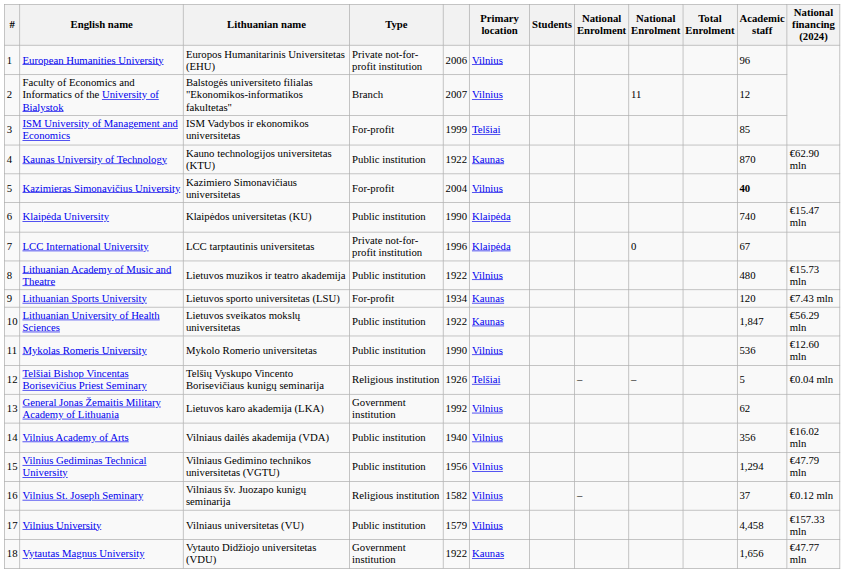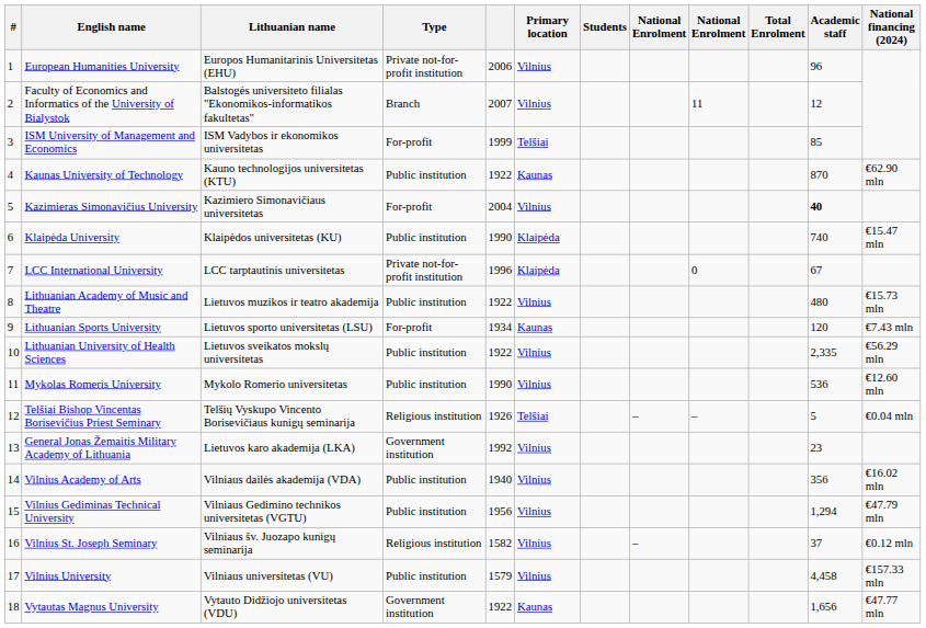 <table class="sortable wikitable">
 <tr>
 <th>#</th>
 <th>English name</th>
 <th>Lithuanian name</th>
 <th>Type</th>
 <th></th>
 <th>Primary location</th>
 <th>Students<br></th>
 <th>National<br>Enrolment<br></th>
 <th>National<br>Enrolment<br></th>
 <th>Total<br>Enrolment<br></th>
 <th>Academic<br>staff<br></th>
 <th>National<br>financing<br>(2024)</th>
 </tr>
 <tr>
 <td>1</td>
 <td><a href='#'>European Humanities University</a></td>
 <td>Europos Humanitarinis Universitetas (EHU)</td>
 <td>Private not-for-profit institution</td>
 <td>2006</td>
 <td><a href='#'>Vilnius</a></td>
 <td></td>
 <td> </td>
 <td></td>
 <td></td>
 <td>96</td>
 <td rowspan=3></td>
 </tr>
 <tr>
 <td>2</td>
 <td>Faculty of Economics and Informatics of the <a href='#'>University of Bialystok</a></td>
 <td>Balstogės universiteto filialas "Ekonomikos-informatikos fakultetas"</td>
 <td>Branch</td>
 <td>2007</td>
 <td><a href='#'>Vilnius</a></td>
 <td></td>
 <td> </td>
 <td>11</td>
 <td></td>
 <td>12</td>
 </tr>
 <tr>
 <td>3</td>
 <td><a href='#'>ISM University of Management and Economics</a></td>
 <td>ISM Vadybos ir ekonomikos universitetas</td>
 <td>For-profit</td>
 <td>1999</td>
 <td><a href='#'>Telšiai</a></td>
 <td></td>
 <td> </td>
 <td></td>
 <td></td>
 <td>85</td>
 </tr>
 <tr>
 <td>4</td>
 <td><a href='#'>Kaunas University of Technology</a></td>
 <td>Kauno technologijos universitetas (KTU)</td>
 <td>Public institution</td>
 <td>1922</td>
 <td><a href='#'>Kaunas</a></td>
 <td></td>
 <td> </td>
 <td></td>
 <td></td>
 <td>870</td>
 <td>€62.90 mln</td>
 </tr>
 <tr>
 <td>5</td>
 <td><a href='#'>Kazimieras Simonavičius University</a></td>
 <td>Kazimiero Simonavičiaus universitetas</td>
 <td>For-profit</td>
 <td>2004</td>
 <td><a href='#'>Vilnius</a></td>
 <td></td>
 <td> </td>
 <td></td>
 <td></td>
 <td><strong>40</strong></td>
 <td></td>
 </tr>
 <tr>
 <td>6</td>
 <td><a href='#'>Klaipėda University</a></td>
 <td>Klaipėdos universitetas (KU)</td>
 <td>Public institution</td>
 <td>1990</td>
 <td><a href='#'>Klaipėda</a></td>
 <td></td>
 <td> </td>
 <td></td>
 <td></td>
 <td>740</td>
 <td>€15.47 mln</td>
 </tr>
 <tr>
 <td>7</td>
 <td><a href='#'>LCC International University</a></td>
 <td>LCC tarptautinis universitetas</td>
 <td>Private not-for-profit institution</td>
 <td>1996</td>
 <td><a href='#'>Klaipėda</a></td>
 <td></td>
 <td> </td>
 <td>0</td>
 <td></td>
 <td>67</td>
 <td></td>
 </tr>
 <tr>
 <td>8</td>
 <td><a href='#'>Lithuanian Academy of Music and Theatre</a></td>
 <td>Lietuvos muzikos ir teatro akademija</td>
 <td>Public institution</td>
 <td>1922</td>
 <td><a href='#'>Vilnius</a></td>
 <td></td>
 <td> </td>
 <td></td>
 <td></td>
 <td>480</td>
 <td>€15.73 mln</td>
 </tr>
 <tr>
 <td>9</td>
 <td><a href='#'>Lithuanian Sports University</a></td>
 <td>Lietuvos sporto universitetas (LSU)</td>
 <td>For-profit</td>
 <td>1934</td>
 <td><a href='#'>Kaunas</a></td>
 <td></td>
 <td> </td>
 <td></td>
 <td></td>
 <td>120</td>
 <td>€7.43 mln</td>
 </tr>
 <tr>
 <td>10</td>
 <td><a href='#'>Lithuanian University of Health Sciences</a></td>
 <td>Lietuvos sveikatos mokslų universitetas</td>
 <td>Public institution</td>
 <td>1922</td>
-<td><a href='#'>Kaunas</a></td>
+<td><a href='#'>Vilnius</a></td>
 <td></td>
 <td> </td>
 <td></td>
 <td></td>
-<td>1,847</td>
+<td>2,335</td>
 <td>€56.29 mln</td>
 </tr>
 <tr>
 <td>11</td>
 <td><a href='#'>Mykolas Romeris University</a></td>
 <td>Mykolo Romerio universitetas</td>
 <td>Public institution</td>
 <td>1990</td>
 <td><a href='#'>Vilnius</a></td>
 <td></td>
 <td> </td>
 <td></td>
 <td></td>
 <td>536</td>
 <td>€12.60 mln</td>
 </tr>
 <tr>
 <td>12</td>
 <td><a href='#'>Telšiai Bishop Vincentas Borisevičius Priest Seminary</a></td>
 <td>Telšių Vyskupo Vincento Borisevičiaus kunigų seminarija</td>
 <td>Religious institution</td>
 <td>1926</td>
 <td><a href='#'>Telšiai</a></td>
 <td></td>
 <td>–</td>
 <td>–</td>
 <td></td>
 <td>5</td>
 <td>€0.04 mln</td>
 </tr>
 <tr>
 <td>13</td>
 <td><a href='#'>General Jonas Žemaitis Military Academy of Lithuania</a></td>
 <td>Lietuvos karo akademija (LKA)</td>
 <td>Government institution</td>
 <td>1992</td>
 <td><a href='#'>Vilnius</a></td>
 <td></td>
 <td> </td>
 <td></td>
 <td></td>
-<td>62</td>
+<td>23</td>
 </tr>
 <tr>
 <td>14</td>
 <td><a href='#'>Vilnius Academy of Arts</a></td>
 <td>Vilniaus dailės akademija (VDA)</td>
 <td>Public institution</td>
 <td>1940</td>
 <td><a href='#'>Vilnius</a></td>
 <td></td>
 <td> </td>
 <td></td>
 <td></td>
 <td>356</td>
 <td>€16.02 mln</td>
 </tr>
 <tr>
 <td>15</td>
 <td><a href='#'>Vilnius Gediminas Technical University</a></td>
 <td>Vilniaus Gedimino technikos universitetas (VGTU)</td>
 <td>Public institution</td>
 <td>1956</td>
 <td><a href='#'>Vilnius</a></td>
 <td></td>
 <td> </td>
 <td></td>
 <td></td>
 <td>1,294</td>
 <td>€47.79 mln</td>
 </tr>
 <tr>
 <td>16</td>
 <td><a href='#'>Vilnius St. Joseph Seminary</a></td>
 <td>Vilniaus šv. Juozapo kunigų seminarija</td>
 <td>Religious institution</td>
 <td>1582</td>
 <td><a href='#'>Vilnius</a></td>
 <td></td>
 <td>–</td>
 <td></td>
 <td></td>
 <td>37</td>
 <td>€0.12 mln</td>
 </tr>
 <tr>
 <td>17</td>
 <td><a href='#'>Vilnius University</a></td>
 <td>Vilniaus universitetas (VU)</td>
 <td>Public institution</td>
 <td>1579</td>
 <td><a href='#'>Vilnius</a></td>
 <td></td>
 <td> </td>
 <td></td>
 <td></td>
 <td>4,458</td>
 <td>€157.33 mln</td>
 </tr>
 <tr>
 <td>18</td>
 <td><a href='#'>Vytautas Magnus University</a></td>
 <td>Vytauto Didžiojo universitetas (VDU)</td>
 <td>Government institution</td>
 <td>1922</td>
 <td><a href='#'>Kaunas</a></td>
 <td></td>
 <td> </td>
 <td></td>
 <td></td>
 <td>1,656</td>
 <td>€47.77 mln</td>
 </tr>
 </table>
